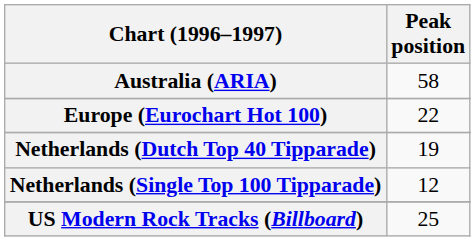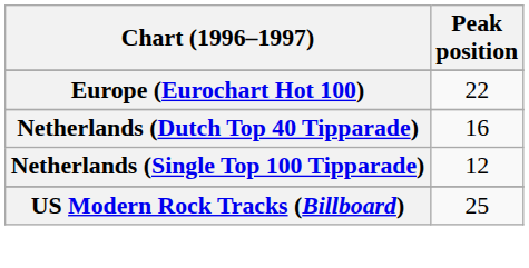 <table class="wikitable sortable plainrowheaders" style="text-align:center">
 <tr>
 <th>Chart (1996–1997)</th>
 <th>Peak<br>position</th>
-</tr>
-<tr>
-<th scope="row">Australia (<a href='#'>ARIA</a>)</th>
-<td>58</td>
 </tr>
 <tr>
 </tr>
 <tr>
 <th scope="row">Europe (<a href='#'>Eurochart Hot 100</a>)</th>
 <td>22</td>
 </tr>
 <tr>
 </tr>
 <tr>
 <th scope="row">Netherlands (<a href='#'>Dutch Top 40 Tipparade</a>)</th>
-<td>19</td>
+<td>16</td>
 </tr>
 <tr>
 <th scope="row">Netherlands (<a href='#'>Single Top 100 Tipparade</a>)</th>
 <td>12</td>
 </tr>
 <tr>
 </tr>
 <tr>
 </tr>
 <tr>
 <th scope="row">US <a href='#'>Modern Rock Tracks</a> (<em><a href='#'>Billboard</a></em>)</th>
 <td>25</td>
 </tr>
 </table>
